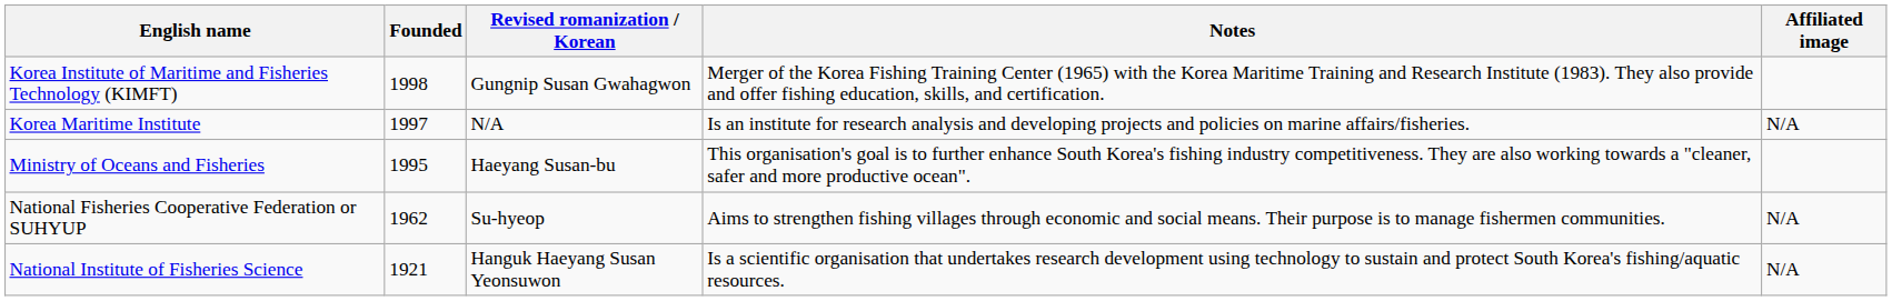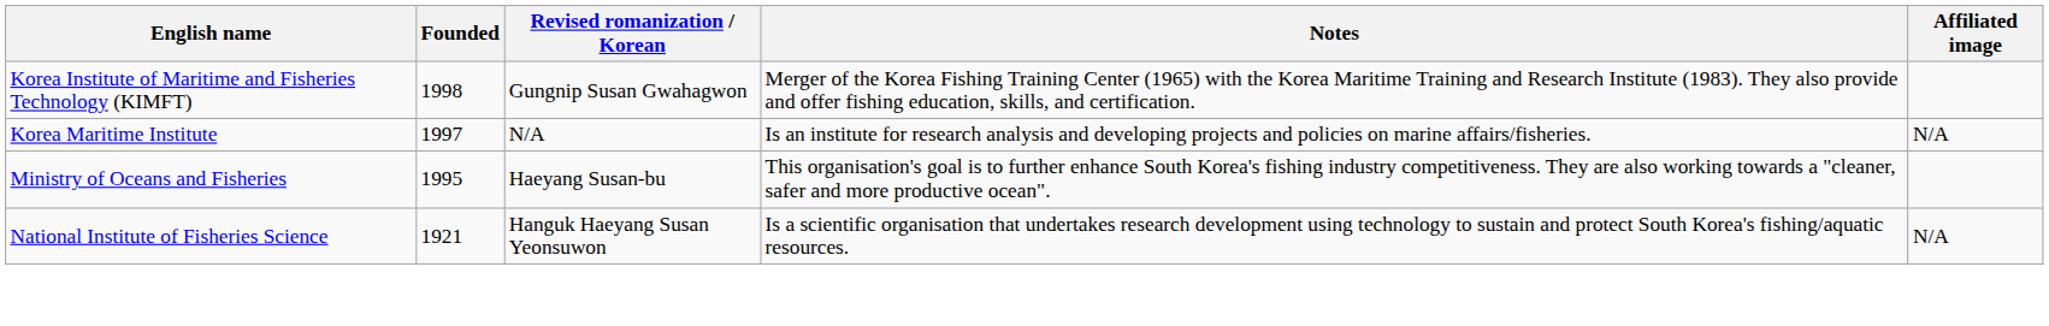 <table class="wikitable">
 <tr>
 <th>English name</th>
 <th>Founded</th>
 <th><a href='#'>Revised romanization</a> / <a href='#'>Korean</a></th>
 <th>Notes</th>
 <th>Affiliated image</th>
 </tr>
 <tr>
 <td><a href='#'>Korea Institute of Maritime and Fisheries Technology</a> (KIMFT)</td>
 <td>1998</td>
 <td>Gungnip Susan Gwahagwon</td>
 <td>Merger of the Korea Fishing Training Center (1965) with the Korea Maritime Training and Research Institute (1983). They also provide and offer fishing education, skills, and certification.</td>
 <td></td>
 </tr>
 <tr>
 <td><a href='#'>Korea Maritime Institute</a></td>
 <td>1997</td>
 <td>N/A</td>
 <td>Is an institute for research analysis and developing projects and policies on marine affairs/fisheries.</td>
 <td>N/A</td>
 </tr>
 <tr>
 <td><a href='#'>Ministry of Oceans and Fisheries</a></td>
 <td>1995</td>
 <td>Haeyang Susan-bu</td>
 <td>This organisation's goal is to further enhance South Korea's fishing industry competitiveness. They are also working towards a "cleaner, safer and more productive ocean".</td>
 <td></td>
 </tr>
 <tr>
-<td>National Fisheries Cooperative Federation or SUHYUP</td>
-<td>1962</td>
-<td>Su-hyeop</td>
-<td>Aims to strengthen fishing villages through economic and social means. Their purpose is to manage fishermen communities.</td>
-<td>N/A</td>
-</tr>
-<tr>
 <td><a href='#'>National Institute of Fisheries Science</a><br></td>
 <td>1921</td>
 <td>Hanguk Haeyang Susan Yeonsuwon</td>
 <td>Is a scientific organisation that undertakes research development using technology to sustain and protect South Korea's fishing/aquatic resources.</td>
 <td>N/A</td>
 </tr>
 </table>
